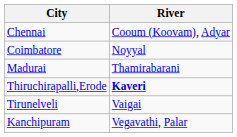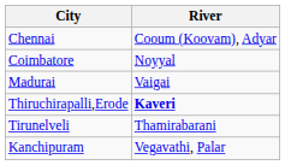 <table class="wikitable sortable">
 <tr>
 <th>City</th>
 <th>River</th>
 </tr>
 <tr>
 <td><a href='#'>Chennai</a></td>
 <td><a href='#'>Cooum (Koovam)</a>, <a href='#'>Adyar</a></td>
 </tr>
 <tr>
 <td><a href='#'>Coimbatore</a></td>
 <td><a href='#'>Noyyal</a></td>
 </tr>
 <tr>
 <td><a href='#'>Madurai</a></td>
-<td><a href='#'>Thamirabarani</a></td>
+<td><a href='#'>Vaigai</a></td>
 </tr>
 <tr>
 <td><a href='#'>Thiruchirapalli</a>,<a href='#'>Erode</a></td>
 <td><strong><a href='#'>Kaveri</a></strong></td>
 </tr>
 <tr>
 <td><a href='#'>Tirunelveli</a></td>
-<td><a href='#'>Vaigai</a></td>
+<td><a href='#'>Thamirabarani</a></td>
 </tr>
 <tr>
 <td><a href='#'>Kanchipuram</a></td>
 <td><a href='#'>Vegavathi</a>, <a href='#'>Palar</a></td>
 </tr>
 </table>
